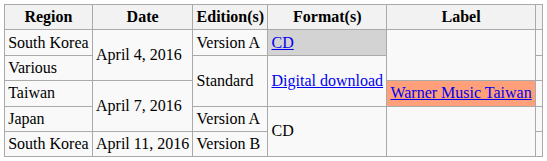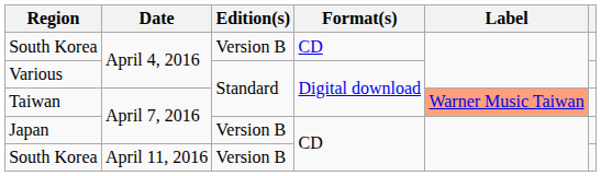 <table class="wikitable plainrowheaders">
 <tr>
 <th scope="col">Region</th>
 <th scope="col">Date</th>
 <th scope="col">Edition(s)</th>
 <th scope="col">Format(s)</th>
 <th scope="col">Label</th>
 <th scope="col"></th>
 </tr>
 <tr>
 <td>South Korea</td>
 <td rowspan="2">April 4, 2016</td>
-<td>Version A</td>
-<td style="background: lightgrey;"><a href='#'>CD</a></td>
+<td>Version B</td>
+<td><a href='#'>CD</a></td>
 <td rowspan="2"></td>
 <td></td>
 </tr>
 <tr>
 <td>Various</td>
 <td rowspan="2">Standard</td>
 <td rowspan="2"><a href='#'>Digital download</a></td>
 <td></td>
 </tr>
 <tr>
 <td>Taiwan</td>
 <td rowspan="2">April 7, 2016</td>
 <td style="background: lightsalmon;"><a href='#'>Warner Music Taiwan</a></td>
 <td></td>
 </tr>
 <tr>
 <td>Japan</td>
-<td>Version A</td>
+<td>Version B</td>
 <td rowspan="2">CD</td>
 <td rowspan="2"></td>
 <td></td>
 </tr>
 <tr>
 <td>South Korea</td>
 <td>April 11, 2016</td>
 <td>Version B</td>
 <td></td>
 </tr>
 </table>
